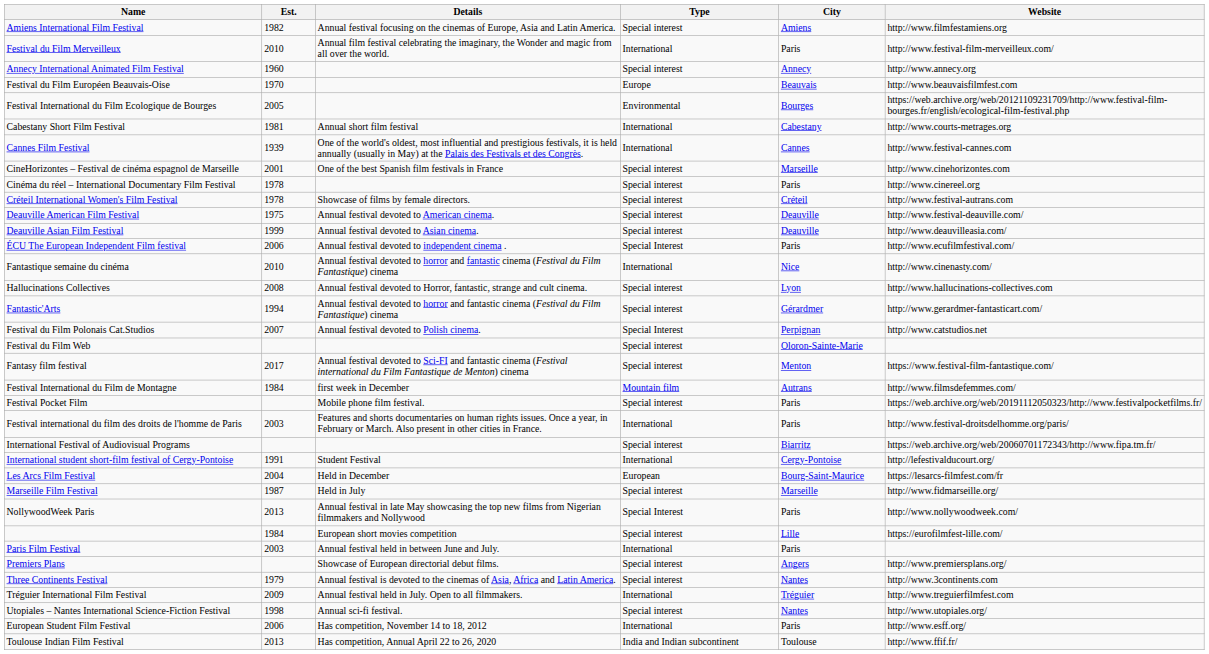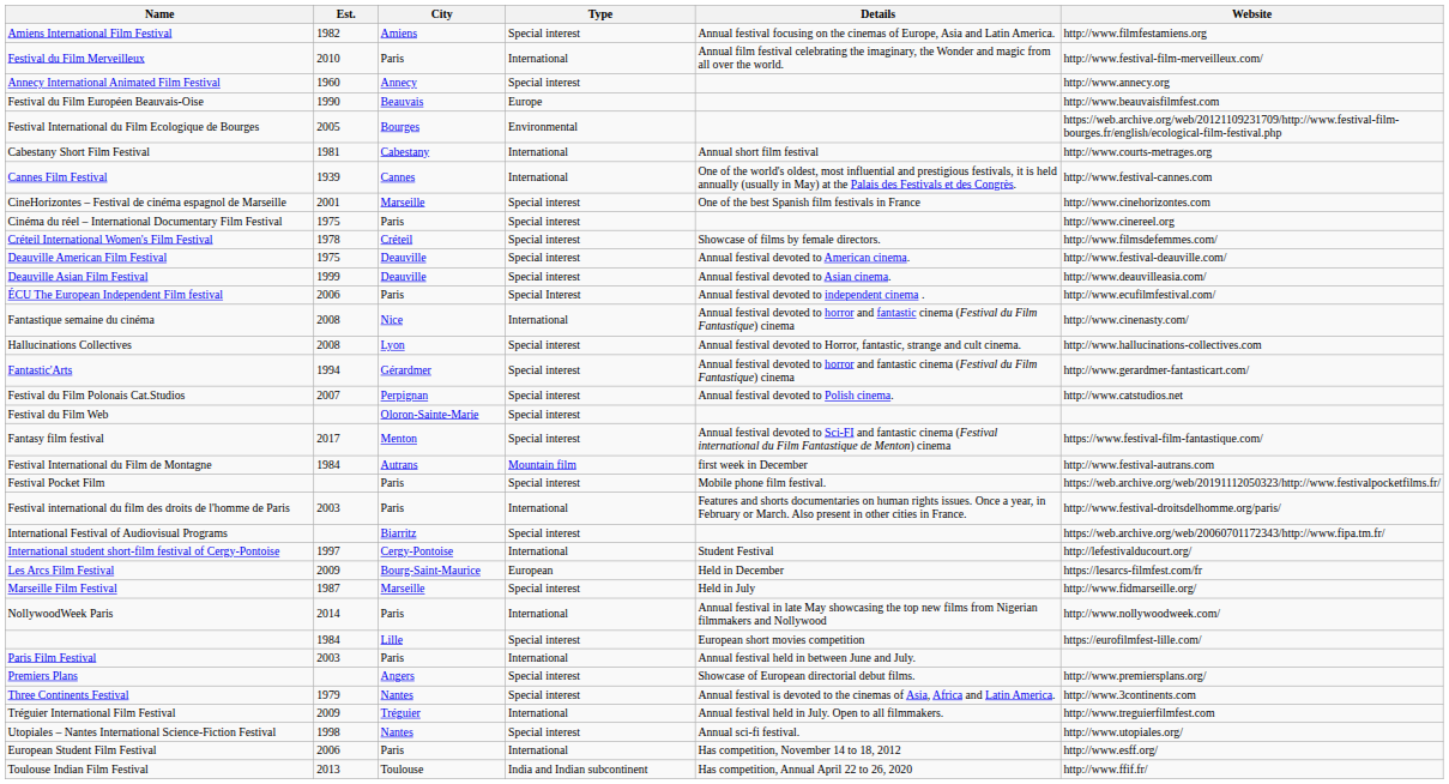 <table class="wikitable">
 <tr>
 <th width="25%">Name</th>
 <th width="5%">Est.</th>
+<th width="10%">City</th>
+<th width="15%">Type</th>
 <th width="30%">Details</th>
-<th width="15%">Type</th>
-<th width="10%">City</th>
 <th width="15%">Website</th>
 </tr>
 <tr>
 <td><a href='#'>Amiens International Film Festival</a></td>
 <td>1982</td>
+<td><a href='#'>Amiens</a></td>
+<td>Special interest</td>
 <td>Annual festival focusing on the cinemas of Europe, Asia and Latin America.</td>
-<td>Special interest</td>
-<td><a href='#'>Amiens</a></td>
 <td>http://www.filmfestamiens.org</td>
 </tr>
 <tr>
 <td><a href='#'>Festival du Film Merveilleux</a></td>
 <td>2010</td>
+<td>Paris</td>
+<td>International</td>
 <td>Annual film festival celebrating the imaginary, the Wonder and magic from all over the world.</td>
-<td>International</td>
-<td>Paris</td>
 <td>http://www.festival-film-merveilleux.com/</td>
 </tr>
 <tr>
 <td><a href='#'>Annecy International Animated Film Festival</a></td>
 <td>1960</td>
+<td><a href='#'>Annecy</a></td>
+<td>Special interest</td>
 <td></td>
-<td>Special interest</td>
-<td><a href='#'>Annecy</a></td>
 <td>http://www.annecy.org</td>
 </tr>
 <tr>
 <td>Festival du Film Européen Beauvais-Oise</td>
-<td>1970</td>
+<td>1990</td>
+<td><a href='#'>Beauvais</a></td>
+<td>Europe</td>
 <td></td>
-<td>Europe</td>
-<td><a href='#'>Beauvais</a></td>
 <td>http://www.beauvaisfilmfest.com</td>
 </tr>
 <tr>
 <td>Festival International du Film Ecologique de Bourges</td>
 <td>2005</td>
+<td><a href='#'>Bourges</a></td>
+<td>Environmental</td>
 <td></td>
-<td>Environmental</td>
-<td><a href='#'>Bourges</a></td>
 <td>https://web.archive.org/web/20121109231709/http://www.festival-film-bourges.fr/english/ecological-film-festival.php</td>
 </tr>
 <tr>
 <td>Cabestany Short Film Festival</td>
 <td>1981</td>
+<td><a href='#'>Cabestany</a></td>
+<td>International</td>
 <td>Annual short film festival</td>
-<td>International</td>
-<td><a href='#'>Cabestany</a></td>
 <td>http://www.courts-metrages.org</td>
 </tr>
 <tr>
 <td><a href='#'>Cannes Film Festival</a></td>
 <td>1939</td>
+<td><a href='#'>Cannes</a></td>
+<td>International</td>
 <td>One of the world's oldest, most influential and prestigious festivals, it is held annually (usually in May) at the <a href='#'>Palais des Festivals et des Congrès</a>.</td>
-<td>International</td>
-<td><a href='#'>Cannes</a></td>
 <td>http://www.festival-cannes.com</td>
 </tr>
 <tr>
 <td>CineHorizontes – Festival de cinéma espagnol de Marseille</td>
 <td>2001</td>
+<td><a href='#'>Marseille</a></td>
+<td>Special interest</td>
 <td>One of the best Spanish film festivals in France</td>
-<td>Special interest</td>
-<td><a href='#'>Marseille</a></td>
 <td>http://www.cinehorizontes.com</td>
 </tr>
 <tr>
 <td>Cinéma du réel – International Documentary Film Festival</td>
-<td>1978</td>
+<td>1975</td>
+<td>Paris</td>
+<td>Special interest</td>
 <td></td>
-<td>Special interest</td>
-<td>Paris</td>
 <td>http://www.cinereel.org </td>
 </tr>
 <tr>
 <td><a href='#'>Créteil International Women's Film Festival</a></td>
 <td>1978</td>
+<td><a href='#'>Créteil</a></td>
+<td>Special interest</td>
 <td>Showcase of films by female directors.</td>
-<td>Special interest</td>
-<td><a href='#'>Créteil</a></td>
-<td>http://www.festival-autrans.com</td>
+<td>http://www.filmsdefemmes.com/</td>
 </tr>
 <tr>
 <td><a href='#'>Deauville American Film Festival</a></td>
 <td>1975</td>
+<td><a href='#'>Deauville</a></td>
+<td>Special interest</td>
 <td>Annual festival devoted to <a href='#'>American cinema</a>.</td>
-<td>Special interest</td>
-<td><a href='#'>Deauville</a></td>
 <td>http://www.festival-deauville.com/</td>
 </tr>
 <tr>
 <td><a href='#'>Deauville Asian Film Festival</a></td>
 <td>1999</td>
+<td><a href='#'>Deauville</a></td>
+<td>Special interest</td>
 <td>Annual festival devoted to <a href='#'>Asian cinema</a>.</td>
-<td>Special interest</td>
-<td><a href='#'>Deauville</a></td>
 <td>http://www.deauvilleasia.com/</td>
 </tr>
 <tr>
 <td><a href='#'>ÉCU The European Independent Film festival</a></td>
 <td>2006</td>
+<td>Paris</td>
+<td>Special Interest</td>
 <td>Annual festival devoted to <a href='#'>independent cinema</a> .</td>
-<td>Special Interest</td>
-<td>Paris</td>
 <td>http://www.ecufilmfestival.com/ </td>
 </tr>
 <tr>
 <td>Fantastique semaine du cinéma</td>
-<td>2010</td>
+<td>2008</td>
+<td><a href='#'>Nice</a></td>
+<td>International</td>
 <td>Annual festival devoted to <a href='#'>horror</a> and <a href='#'>fantastic</a> cinema (<em>Festival du Film Fantastique</em>) cinema</td>
-<td>International</td>
-<td><a href='#'>Nice</a></td>
 <td>http://www.cinenasty.com/ </td>
 </tr>
 <tr>
 <td>Hallucinations Collectives</td>
 <td>2008</td>
+<td><a href='#'>Lyon</a></td>
+<td>Special interest</td>
 <td>Annual festival devoted to Horror, fantastic, strange and cult cinema.</td>
-<td>Special interest</td>
-<td><a href='#'>Lyon</a></td>
 <td>http://www.hallucinations-collectives.com</td>
 </tr>
 <tr>
 <td><a href='#'>Fantastic'Arts</a></td>
 <td>1994</td>
+<td><a href='#'>Gérardmer</a></td>
+<td>Special interest</td>
 <td>Annual festival devoted to <a href='#'>horror</a> and fantastic cinema (<em>Festival du Film Fantastique</em>) cinema</td>
-<td>Special interest</td>
-<td><a href='#'>Gérardmer</a></td>
 <td>http://www.gerardmer-fantasticart.com/ </td>
 </tr>
 <tr>
 <td>Festival du Film Polonais Cat.Studios</td>
 <td>2007</td>
+<td><a href='#'>Perpignan</a></td>
+<td>Special interest</td>
 <td>Annual festival devoted to <a href='#'>Polish cinema</a>.</td>
-<td>Special Interest</td>
-<td><a href='#'>Perpignan</a></td>
 <td>http://www.catstudios.net </td>
 </tr>
 <tr>
 <td>Festival du Film Web</td>
 <td></td>
+<td><a href='#'>Oloron-Sainte-Marie</a></td>
+<td>Special interest</td>
 <td></td>
-<td>Special interest</td>
-<td><a href='#'>Oloron-Sainte-Marie</a></td>
 <td></td>
 </tr>
 <tr>
 <td>Fantasy film festival</td>
 <td>2017</td>
+<td><a href='#'>Menton</a></td>
+<td>Special interest</td>
 <td>Annual festival devoted to <a href='#'>Sci-FI</a> and fantastic cinema (<em>Festival international du Film Fantastique de Menton</em>) cinema</td>
-<td>Special interest</td>
-<td><a href='#'>Menton</a></td>
 <td>https://www.festival-film-fantastique.com/</td>
 </tr>
 <tr>
 <td>Festival International du Film de Montagne</td>
 <td>1984</td>
+<td><a href='#'>Autrans</a></td>
+<td><a href='#'>Mountain film</a></td>
 <td>first week in December</td>
-<td><a href='#'>Mountain film</a></td>
-<td><a href='#'>Autrans</a></td>
-<td>http://www.filmsdefemmes.com/</td>
+<td>http://www.festival-autrans.com</td>
 </tr>
 <tr>
 <td>Festival Pocket Film</td>
 <td></td>
+<td>Paris</td>
+<td>Special interest</td>
 <td>Mobile phone film festival.</td>
-<td>Special interest</td>
-<td>Paris</td>
 <td>https://web.archive.org/web/20191112050323/http://www.festivalpocketfilms.fr/</td>
 </tr>
 <tr>
 <td>Festival international du film des droits de l'homme de Paris</td>
 <td>2003</td>
+<td>Paris</td>
+<td>International</td>
 <td>Features and shorts documentaries on human rights issues. Once a year, in February or March. Also present in other cities in France.</td>
-<td>International</td>
-<td>Paris</td>
 <td>http://www.festival-droitsdelhomme.org/paris/ </td>
 </tr>
 <tr>
 <td>International Festival of Audiovisual Programs</td>
 <td></td>
+<td><a href='#'>Biarritz</a></td>
+<td>Special interest</td>
 <td></td>
-<td>Special interest</td>
-<td><a href='#'>Biarritz</a></td>
 <td>https://web.archive.org/web/20060701172343/http://www.fipa.tm.fr/</td>
 </tr>
 <tr>
 <td><a href='#'>International student short-film festival of Cergy-Pontoise</a></td>
-<td>1991</td>
+<td>1997</td>
+<td><a href='#'>Cergy-Pontoise</a></td>
+<td>International</td>
 <td>Student Festival</td>
-<td>International</td>
-<td><a href='#'>Cergy-Pontoise</a></td>
 <td>http://lefestivalducourt.org/</td>
 </tr>
 <tr>
 <td><a href='#'>Les Arcs Film Festival</a></td>
-<td>2004</td>
+<td>2009</td>
+<td><a href='#'>Bourg-Saint-Maurice</a></td>
+<td>European</td>
 <td>Held in December</td>
-<td>European</td>
-<td><a href='#'>Bourg-Saint-Maurice</a></td>
 <td>https://lesarcs-filmfest.com/fr</td>
 </tr>
 <tr>
 <td><a href='#'>Marseille Film Festival</a></td>
 <td>1987</td>
+<td><a href='#'>Marseille</a></td>
+<td>Special interest</td>
 <td>Held in July</td>
-<td>Special interest</td>
-<td><a href='#'>Marseille</a></td>
 <td>http://www.fidmarseille.org/</td>
 </tr>
 <tr>
 <td>NollywoodWeek Paris</td>
-<td>2013</td>
+<td>2014</td>
+<td>Paris</td>
+<td>International</td>
 <td>Annual festival in late May showcasing the top new films from Nigerian filmmakers and Nollywood</td>
-<td>Special Interest</td>
-<td>Paris</td>
 <td>http://www.nollywoodweek.com/</td>
 </tr>
 <tr>
 <td></td>
 <td>1984</td>
+<td><a href='#'>Lille</a></td>
+<td>Special interest</td>
 <td>European short movies competition</td>
-<td>Special interest</td>
-<td><a href='#'>Lille</a></td>
 <td>https://eurofilmfest-lille.com/</td>
 </tr>
 <tr>
 <td><a href='#'>Paris Film Festival</a></td>
 <td>2003</td>
+<td>Paris</td>
+<td>International</td>
 <td>Annual festival held in between June and July.</td>
-<td>International</td>
-<td>Paris</td>
 <td></td>
 </tr>
 <tr>
 <td><a href='#'>Premiers Plans</a></td>
 <td></td>
+<td><a href='#'>Angers</a></td>
+<td>Special interest</td>
 <td>Showcase of European directorial debut films.</td>
-<td>Special interest</td>
-<td><a href='#'>Angers</a></td>
 <td>http://www.premiersplans.org/</td>
 </tr>
 <tr>
 <td><a href='#'>Three Continents Festival</a></td>
 <td>1979</td>
+<td><a href='#'>Nantes</a></td>
+<td>Special interest</td>
 <td>Annual festival is devoted to the cinemas of <a href='#'>Asia</a>, <a href='#'>Africa</a> and <a href='#'>Latin America</a>.</td>
-<td>Special interest</td>
-<td><a href='#'>Nantes</a></td>
 <td>http://www.3continents.com</td>
 </tr>
 <tr>
 <td>Tréguier International Film Festival</td>
 <td>2009</td>
+<td><a href='#'>Tréguier</a></td>
+<td>International</td>
 <td>Annual festival held in July. Open to all filmmakers.</td>
-<td>International</td>
-<td><a href='#'>Tréguier</a></td>
 <td>http://www.treguierfilmfest.com </td>
 </tr>
 <tr>
 <td>Utopiales – Nantes International Science-Fiction Festival</td>
 <td>1998</td>
+<td><a href='#'>Nantes</a></td>
+<td>Special interest</td>
 <td>Annual sci-fi festival.</td>
-<td>Special interest</td>
-<td><a href='#'>Nantes</a></td>
 <td>http://www.utopiales.org/</td>
 </tr>
 <tr>
 <td>European Student Film Festival</td>
 <td>2006</td>
+<td>Paris</td>
+<td>International</td>
 <td>Has competition, November 14 to 18, 2012</td>
-<td>International</td>
-<td>Paris</td>
 <td>http://www.esff.org/ </td>
 </tr>
 <tr>
 <td>Toulouse Indian Film Festival</td>
 <td>2013</td>
+<td>Toulouse</td>
+<td>India and Indian subcontinent</td>
 <td>Has competition, Annual April 22 to 26, 2020</td>
-<td>India and Indian subcontinent</td>
-<td>Toulouse</td>
 <td>http://www.ffif.fr/ </td>
 </tr>
 </table>
